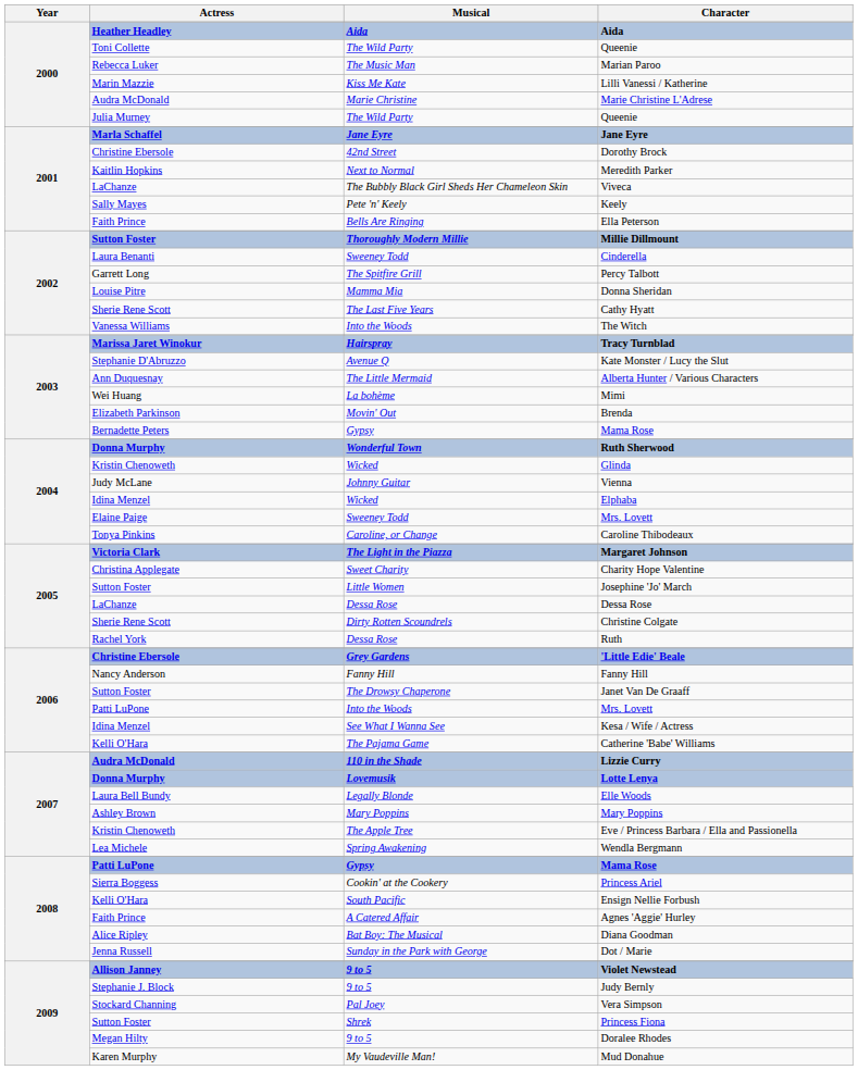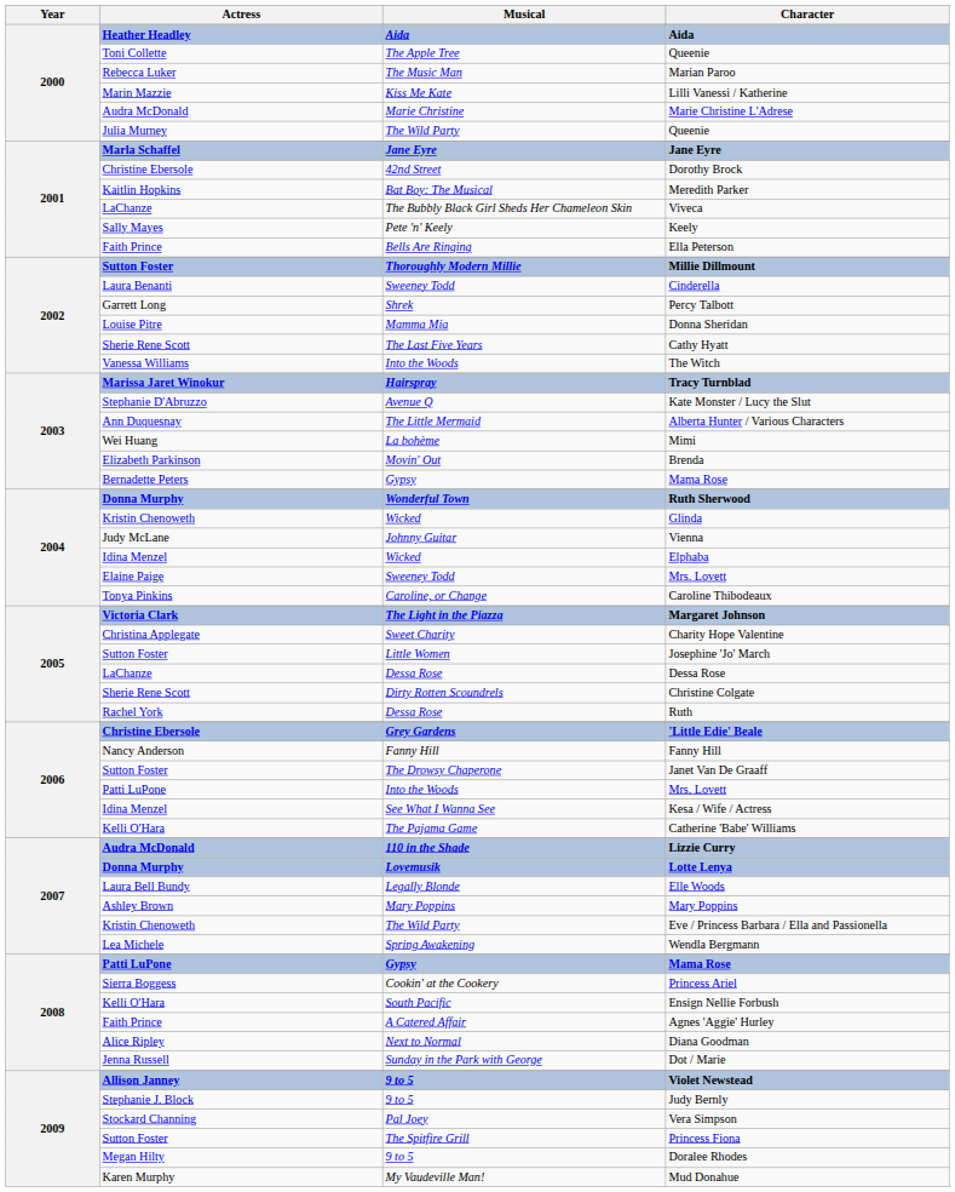 <table class="wikitable" style="width:98%;">
 <tr style="background:#bebebe;">
 <th style="width:10%;">Year</th>
 <th style="width:30%;">Actress</th>
 <th style="width:30%;">Musical</th>
 <th style="width:30%;">Character</th>
 </tr>
 <tr>
 <th rowspan="7">2000</th>
 </tr>
 <tr style="background:#B0C4DE;">
 <td><strong><a href='#'>Heather Headley</a></strong></td>
 <td><strong><em><a href='#'>Aida</a></em></strong></td>
 <td><strong>Aida </strong></td>
 </tr>
 <tr>
 <td><a href='#'>Toni Collette</a></td>
-<td><em><a href='#'>The Wild Party</a></em></td>
+<td><em><a href='#'>The Apple Tree</a></em></td>
 <td>Queenie</td>
 </tr>
 <tr>
 <td><a href='#'>Rebecca Luker</a></td>
 <td><em><a href='#'>The Music Man</a></em></td>
 <td>Marian Paroo</td>
 </tr>
 <tr>
 <td><a href='#'>Marin Mazzie</a></td>
 <td><em><a href='#'>Kiss Me Kate</a></em></td>
 <td>Lilli Vanessi / Katherine</td>
 </tr>
 <tr>
 <td><a href='#'>Audra McDonald</a></td>
 <td><em><a href='#'>Marie Christine</a></em></td>
 <td><a href='#'>Marie Christine L'Adrese</a></td>
 </tr>
 <tr>
 <td><a href='#'>Julia Murney</a></td>
 <td><em><a href='#'>The Wild Party</a></em></td>
 <td>Queenie</td>
 </tr>
 <tr>
 <th rowspan="7">2001</th>
 </tr>
 <tr style="background:#B0C4DE;">
 <td><strong><a href='#'>Marla Schaffel</a></strong></td>
 <td><strong><em><a href='#'>Jane Eyre</a></em></strong></td>
 <td><strong>Jane Eyre </strong></td>
 </tr>
 <tr>
 <td><a href='#'>Christine Ebersole</a></td>
 <td><em><a href='#'>42nd Street</a></em></td>
 <td>Dorothy Brock</td>
 </tr>
 <tr>
 <td><a href='#'>Kaitlin Hopkins</a></td>
-<td><em><a href='#'>Next to Normal</a></em></td>
+<td><em><a href='#'>Bat Boy: The Musical</a></em></td>
 <td>Meredith Parker</td>
 </tr>
 <tr>
 <td><a href='#'>LaChanze</a></td>
 <td><em>The Bubbly Black Girl Sheds Her Chameleon Skin</em></td>
 <td>Viveca</td>
 </tr>
 <tr>
 <td><a href='#'>Sally Mayes</a></td>
 <td><em>Pete 'n' Keely</em></td>
 <td>Keely</td>
 </tr>
 <tr>
 <td><a href='#'>Faith Prince</a></td>
 <td><em><a href='#'>Bells Are Ringing</a></em></td>
 <td>Ella Peterson</td>
 </tr>
 <tr>
 <th rowspan="7">2002</th>
 </tr>
 <tr style="background:#B0C4DE;">
 <td><strong><a href='#'>Sutton Foster</a></strong></td>
 <td><strong><em><a href='#'>Thoroughly Modern Millie</a></em></strong></td>
 <td><strong>Millie Dillmount </strong></td>
 </tr>
 <tr>
 <td><a href='#'>Laura Benanti</a></td>
 <td><em><a href='#'>Sweeney Todd</a></em></td>
 <td><a href='#'>Cinderella</a></td>
 </tr>
 <tr>
 <td>Garrett Long</td>
-<td><em><a href='#'> The Spitfire Grill</a></em></td>
+<td><em><a href='#'>Shrek</a></em></td>
 <td>Percy Talbott</td>
 </tr>
 <tr>
 <td><a href='#'>Louise Pitre</a></td>
 <td><em><a href='#'>Mamma Mia</a></em></td>
 <td>Donna Sheridan</td>
 </tr>
 <tr>
 <td><a href='#'>Sherie Rene Scott</a></td>
 <td><em><a href='#'>The Last Five Years</a></em></td>
 <td>Cathy Hyatt</td>
 </tr>
 <tr>
 <td><a href='#'>Vanessa Williams</a></td>
 <td><em><a href='#'>Into the Woods</a></em></td>
 <td>The Witch</td>
 </tr>
 <tr>
 <th rowspan="7">2003</th>
 </tr>
 <tr style="background:#B0C4DE;">
 <td><strong><a href='#'>Marissa Jaret Winokur</a></strong></td>
 <td><strong><em><a href='#'>Hairspray</a></em></strong></td>
 <td><strong>Tracy Turnblad </strong></td>
 </tr>
 <tr>
 <td><a href='#'>Stephanie D'Abruzzo</a></td>
 <td><em><a href='#'>Avenue Q</a></em></td>
 <td>Kate Monster / Lucy the Slut</td>
 </tr>
 <tr>
 <td><a href='#'>Ann Duquesnay</a></td>
 <td><em><a href='#'>The Little Mermaid</a></em></td>
 <td><a href='#'>Alberta Hunter</a> / Various Characters</td>
 </tr>
 <tr>
 <td>Wei Huang</td>
 <td><em><a href='#'>La bohème</a></em></td>
 <td>Mimi</td>
 </tr>
 <tr>
 <td><a href='#'>Elizabeth Parkinson</a></td>
 <td><em><a href='#'>Movin' Out</a></em></td>
 <td>Brenda</td>
 </tr>
 <tr>
 <td><a href='#'>Bernadette Peters</a></td>
 <td><em><a href='#'>Gypsy</a></em></td>
 <td><a href='#'>Mama Rose</a></td>
 </tr>
 <tr>
 <th rowspan="7">2004</th>
 </tr>
 <tr style="background:#B0C4DE;">
 <td><strong><a href='#'>Donna Murphy</a></strong></td>
 <td><strong><em><a href='#'>Wonderful Town</a></em></strong></td>
 <td><strong>Ruth Sherwood </strong></td>
 </tr>
 <tr>
 <td><a href='#'>Kristin Chenoweth</a></td>
 <td><em><a href='#'>Wicked</a></em></td>
 <td><a href='#'>Glinda</a></td>
 </tr>
 <tr>
 <td>Judy McLane</td>
 <td><em><a href='#'>Johnny Guitar</a></em></td>
 <td>Vienna</td>
 </tr>
 <tr>
 <td><a href='#'>Idina Menzel</a></td>
 <td><em><a href='#'>Wicked</a></em></td>
 <td><a href='#'>Elphaba</a></td>
 </tr>
 <tr>
 <td><a href='#'>Elaine Paige</a></td>
 <td><em><a href='#'>Sweeney Todd</a></em></td>
 <td><a href='#'>Mrs. Lovett</a></td>
 </tr>
 <tr>
 <td><a href='#'>Tonya Pinkins</a></td>
 <td><em><a href='#'>Caroline, or Change</a></em></td>
 <td>Caroline Thibodeaux</td>
 </tr>
 <tr>
 <th rowspan="7">2005</th>
 </tr>
 <tr style="background:#B0C4DE;">
 <td><strong><a href='#'>Victoria Clark</a></strong></td>
 <td><strong><em><a href='#'>The Light in the Piazza</a></em></strong></td>
 <td><strong>Margaret Johnson </strong></td>
 </tr>
 <tr>
 <td><a href='#'>Christina Applegate</a></td>
 <td><em><a href='#'>Sweet Charity</a></em></td>
 <td>Charity Hope Valentine</td>
 </tr>
 <tr>
 <td><a href='#'>Sutton Foster</a></td>
 <td><em><a href='#'>Little Women</a></em></td>
 <td>Josephine 'Jo' March</td>
 </tr>
 <tr>
 <td><a href='#'>LaChanze</a></td>
 <td><em><a href='#'>Dessa Rose</a></em></td>
 <td>Dessa Rose</td>
 </tr>
 <tr>
 <td><a href='#'>Sherie Rene Scott</a></td>
 <td><em><a href='#'>Dirty Rotten Scoundrels</a></em></td>
 <td>Christine Colgate</td>
 </tr>
 <tr>
 <td><a href='#'>Rachel York</a></td>
 <td><em><a href='#'>Dessa Rose</a></em></td>
 <td>Ruth</td>
 </tr>
 <tr>
 <th rowspan="7">2006</th>
 </tr>
 <tr style="background:#B0C4DE;">
 <td><strong><a href='#'>Christine Ebersole</a></strong></td>
 <td><strong><em><a href='#'>Grey Gardens</a></em></strong></td>
 <td><strong><a href='#'>'Little Edie' Beale</a> </strong></td>
 </tr>
 <tr>
 <td>Nancy Anderson</td>
 <td><em>Fanny Hill</em></td>
 <td>Fanny Hill</td>
 </tr>
 <tr>
 <td><a href='#'>Sutton Foster</a></td>
 <td><em><a href='#'>The Drowsy Chaperone</a></em></td>
 <td>Janet Van De Graaff</td>
 </tr>
 <tr>
 <td><a href='#'>Patti LuPone</a></td>
 <td><em><a href='#'>Into the Woods</a></em></td>
 <td><a href='#'>Mrs. Lovett</a></td>
 </tr>
 <tr>
 <td><a href='#'>Idina Menzel</a></td>
 <td><em><a href='#'>See What I Wanna See</a></em></td>
 <td>Kesa / Wife / Actress</td>
 </tr>
 <tr>
 <td><a href='#'>Kelli O'Hara</a></td>
 <td><em><a href='#'>The Pajama Game</a></em></td>
 <td>Catherine 'Babe' Williams</td>
 </tr>
 <tr>
 <th rowspan="7">2007</th>
 </tr>
 <tr style="background:#B0C4DE;">
 <td><strong><a href='#'>Audra McDonald</a></strong></td>
 <td><strong><em><a href='#'>110 in the Shade</a></em></strong></td>
 <td><strong>Lizzie Curry </strong></td>
 </tr>
 <tr style="background:#B0C4DE;">
 <td><strong><a href='#'>Donna Murphy</a></strong></td>
 <td><strong><em><a href='#'>Lovemusik</a></em></strong></td>
 <td><strong><a href='#'>Lotte Lenya</a> </strong></td>
 </tr>
 <tr>
 <td><a href='#'>Laura Bell Bundy</a></td>
 <td><em><a href='#'>Legally Blonde</a></em></td>
 <td><a href='#'>Elle Woods</a></td>
 </tr>
 <tr>
 <td><a href='#'>Ashley Brown</a></td>
 <td><em><a href='#'>Mary Poppins</a></em></td>
 <td><a href='#'>Mary Poppins</a></td>
 </tr>
 <tr>
 <td><a href='#'>Kristin Chenoweth</a></td>
-<td><em><a href='#'>The Apple Tree</a></em></td>
+<td><em><a href='#'>The Wild Party</a></em></td>
 <td>Eve / Princess Barbara / Ella and Passionella</td>
 </tr>
 <tr>
 <td><a href='#'>Lea Michele</a></td>
 <td><em><a href='#'>Spring Awakening</a></em></td>
 <td>Wendla Bergmann</td>
 </tr>
 <tr>
 <th rowspan="7">2008</th>
 </tr>
 <tr style="background:#B0C4DE;">
 <td><strong><a href='#'>Patti LuPone</a></strong></td>
 <td><strong><em><a href='#'>Gypsy</a></em></strong></td>
 <td><strong><a href='#'>Mama Rose</a> </strong></td>
 </tr>
 <tr>
 <td><a href='#'>Sierra Boggess</a></td>
 <td><em>Cookin' at the Cookery</em></td>
 <td><a href='#'>Princess Ariel</a></td>
 </tr>
 <tr>
 <td><a href='#'>Kelli O'Hara</a></td>
 <td><em><a href='#'>South Pacific</a></em></td>
 <td>Ensign Nellie Forbush</td>
 </tr>
 <tr>
 <td><a href='#'>Faith Prince</a></td>
 <td><em><a href='#'>A Catered Affair</a></em></td>
 <td>Agnes 'Aggie' Hurley</td>
 </tr>
 <tr>
 <td><a href='#'>Alice Ripley</a></td>
-<td><em><a href='#'>Bat Boy: The Musical</a></em></td>
+<td><em><a href='#'>Next to Normal</a></em></td>
 <td>Diana Goodman</td>
 </tr>
 <tr>
 <td><a href='#'>Jenna Russell</a></td>
 <td><em><a href='#'>Sunday in the Park with George</a></em></td>
 <td>Dot / Marie</td>
 </tr>
 <tr>
 <th rowspan="7">2009</th>
 </tr>
 <tr style="background:#B0C4DE;">
 <td><strong><a href='#'>Allison Janney</a></strong></td>
 <td><strong><em><a href='#'>9 to 5</a></em></strong></td>
 <td><strong>Violet Newstead </strong></td>
 </tr>
 <tr>
 <td><a href='#'>Stephanie J. Block</a></td>
 <td><em><a href='#'>9 to 5</a></em></td>
 <td>Judy Bernly</td>
 </tr>
 <tr>
 <td><a href='#'>Stockard Channing</a></td>
 <td><em><a href='#'>Pal Joey</a></em></td>
 <td>Vera Simpson</td>
 </tr>
 <tr>
 <td><a href='#'>Sutton Foster</a></td>
-<td><em><a href='#'>Shrek</a></em></td>
+<td><em><a href='#'> The Spitfire Grill</a></em></td>
 <td><a href='#'>Princess Fiona</a></td>
 </tr>
 <tr>
 <td><a href='#'>Megan Hilty</a></td>
 <td><em><a href='#'>9 to 5</a></em></td>
 <td>Doralee Rhodes</td>
 </tr>
 <tr>
 <td>Karen Murphy</td>
 <td><em>My Vaudeville Man!</em></td>
 <td>Mud Donahue</td>
 </tr>
 </table>
